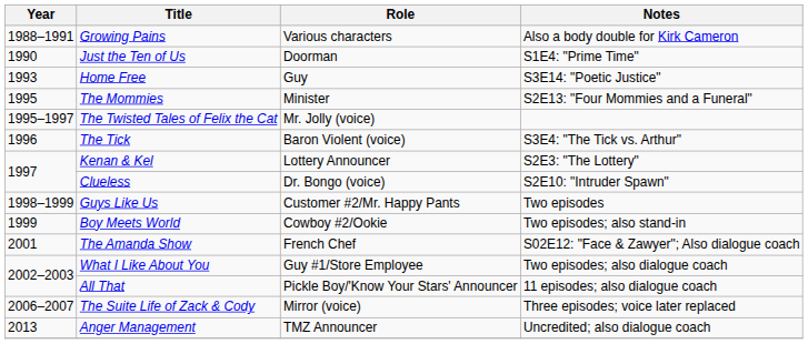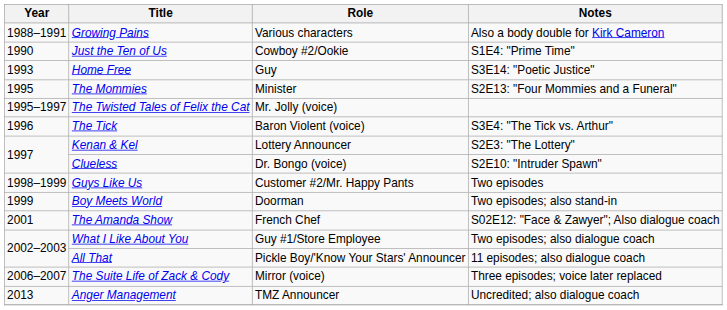 <table class="wikitable sortable plainrowheaders">
 <tr style="background:#ccc; text-align:center;">
 <th scope="col">Year</th>
 <th scope="col">Title</th>
 <th scope="col">Role</th>
 <th scope="col">Notes</th>
 </tr>
 <tr>
 <td>1988–1991</td>
 <td><em><a href='#'>Growing Pains</a></em></td>
 <td>Various characters</td>
 <td>Also a body double for <a href='#'>Kirk Cameron</a></td>
 </tr>
 <tr>
 <td>1990</td>
 <td><em><a href='#'>Just the Ten of Us</a></em></td>
-<td>Doorman</td>
+<td>Cowboy #2/Ookie</td>
 <td>S1E4: "Prime Time"</td>
 </tr>
 <tr>
 <td>1993</td>
 <td><em><a href='#'>Home Free</a></em></td>
 <td>Guy</td>
 <td>S3E14: "Poetic Justice"</td>
 </tr>
 <tr>
 <td>1995</td>
 <td><em><a href='#'>The Mommies</a></em></td>
 <td>Minister</td>
 <td>S2E13: "Four Mommies and a Funeral"</td>
 </tr>
 <tr>
 <td>1995–1997</td>
 <td><em><a href='#'>The Twisted Tales of Felix the Cat</a></em></td>
 <td>Mr. Jolly (voice)</td>
 <td></td>
 </tr>
 <tr>
 <td>1996</td>
 <td><em><a href='#'>The Tick</a></em></td>
 <td>Baron Violent (voice)</td>
 <td>S3E4: "The Tick vs. Arthur"</td>
 </tr>
 <tr>
 <td rowspan="2">1997</td>
 <td><em><a href='#'>Kenan & Kel</a></em></td>
 <td>Lottery Announcer</td>
 <td>S2E3: "The Lottery"</td>
 </tr>
 <tr>
 <td><em><a href='#'>Clueless</a></em></td>
 <td>Dr. Bongo (voice)</td>
 <td>S2E10: "Intruder Spawn"</td>
 </tr>
 <tr>
 <td>1998–1999</td>
 <td><em><a href='#'>Guys Like Us</a></em></td>
 <td>Customer #2/Mr. Happy Pants</td>
 <td>Two episodes</td>
 </tr>
 <tr>
 <td>1999</td>
 <td><em><a href='#'>Boy Meets World</a></em></td>
-<td>Cowboy #2/Ookie</td>
+<td>Doorman</td>
 <td>Two episodes; also stand-in</td>
 </tr>
 <tr>
 <td>2001</td>
 <td><em><a href='#'>The Amanda Show</a></em></td>
 <td>French Chef</td>
 <td>S02E12: "Face & Zawyer"; Also dialogue coach</td>
 </tr>
 <tr>
 <td rowspan="2">2002–2003</td>
 <td><em><a href='#'>What I Like About You</a></em></td>
 <td>Guy #1/Store Employee</td>
 <td>Two episodes; also dialogue coach</td>
 </tr>
 <tr>
 <td><em><a href='#'>All That</a></em></td>
 <td>Pickle Boy/'Know Your Stars' Announcer</td>
 <td>11 episodes; also dialogue coach</td>
 </tr>
 <tr>
 <td>2006–2007</td>
 <td><em><a href='#'>The Suite Life of Zack & Cody</a></em></td>
 <td>Mirror (voice)</td>
 <td>Three episodes; voice later replaced</td>
 </tr>
 <tr>
 <td>2013</td>
 <td><em><a href='#'>Anger Management</a></em></td>
 <td>TMZ Announcer</td>
 <td>Uncredited; also dialogue coach</td>
 </tr>
 <tr>
 </tr>
 </table>
